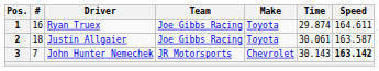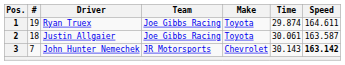 <table class="wikitable" style="font-size:95%">
 <tr>
 <th>Pos.</th>
 <th>#</th>
 <th>Driver</th>
 <th>Team</th>
 <th>Make</th>
 <th>Time</th>
 <th>Speed</th>
 </tr>
 <tr>
 <th>1</th>
-<td>16</td>
+<td>19</td>
 <td><a href='#'>Ryan Truex</a></td>
 <td><a href='#'>Joe Gibbs Racing</a></td>
 <td><a href='#'>Toyota</a></td>
 <td>29.874</td>
 <td>164.611</td>
 </tr>
 <tr>
 <th>2</th>
 <td>18</td>
 <td><a href='#'>Justin Allgaier</a></td>
 <td><a href='#'>Joe Gibbs Racing</a></td>
 <td><a href='#'>Toyota</a></td>
 <td>30.061</td>
 <td>163.587</td>
 </tr>
 <tr>
 <th>3</th>
 <td>7</td>
 <td><a href='#'>John Hunter Nemechek</a></td>
 <td><a href='#'>JR Motorsports</a></td>
 <td><a href='#'>Chevrolet</a></td>
 <td>30.143</td>
 <td><strong>163.142</strong></td>
 </tr>
 <tr>
 <th colspan="7"></th>
 </tr>
 </table>
